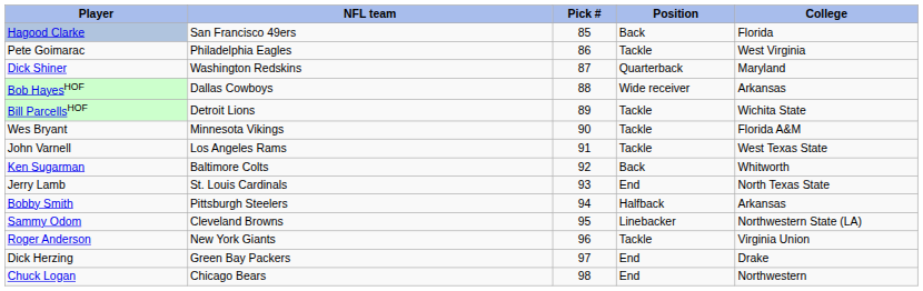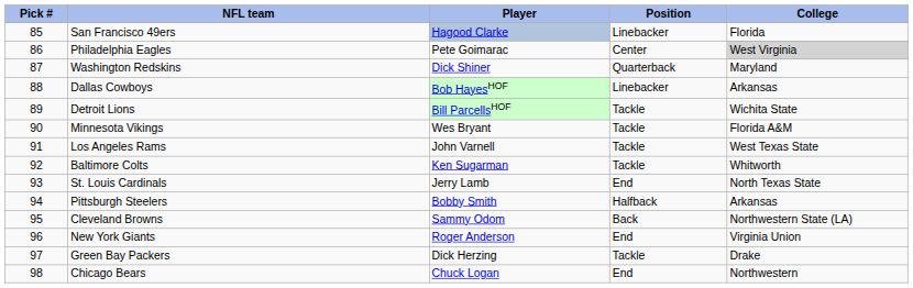 <table class="wikitable sortable sortable" style="width: 100%">
 <tr>
+<th style="background:#A8BDEC;" width=7%>Pick #</th>
+<th width=40% style="background:#A8BDEC;">NFL team</th>
 <th width=20% style="background:#A8BDEC;">Player</th>
-<th width=40% style="background:#A8BDEC;">NFL team</th>
-<th style="background:#A8BDEC;" width=7%>Pick #</th>
 <th width=13% style="background:#A8BDEC;">Position</th>
 <th style="background:#A8BDEC;">College</th>
 </tr>
 <tr>
+<td align=center>85</td>
+<td>San Francisco 49ers</td>
 <td bgcolor="lightsteelblue"><a href='#'>Hagood Clarke</a></td>
-<td>San Francisco 49ers</td>
-<td align=center>85</td>
-<td>Back</td>
+<td>Linebacker</td>
 <td>Florida</td>
 </tr>
 <tr>
+<td align=center>86</td>
+<td>Philadelphia Eagles</td>
 <td>Pete Goimarac</td>
-<td>Philadelphia Eagles</td>
-<td align=center>86</td>
-<td>Tackle</td>
-<td>West Virginia</td>
+<td>Center</td>
+<td style="background: lightgrey;">West Virginia</td>
 </tr>
 <tr>
+<td align=center>87</td>
+<td>Washington Redskins</td>
 <td><a href='#'>Dick Shiner</a></td>
-<td>Washington Redskins</td>
-<td align=center>87</td>
 <td>Quarterback</td>
 <td>Maryland</td>
 </tr>
 <tr>
+<td align=center>88</td>
+<td>Dallas Cowboys</td>
 <td bgcolor="#CCFFCC"><a href='#'>Bob Hayes</a><sup>HOF</sup></td>
-<td>Dallas Cowboys</td>
-<td align=center>88</td>
-<td HOF>Wide receiver</td>
+<td>Linebacker</td>
 <td>Arkansas</td>
 </tr>
 <tr>
+<td align=center>89</td>
+<td>Detroit Lions</td>
 <td bgcolor="#CCFFCC"><a href='#'>Bill Parcells</a><sup>HOF</sup></td>
-<td>Detroit Lions</td>
-<td align=center>89</td>
 <td>Tackle</td>
 <td>Wichita State</td>
 </tr>
 <tr>
+<td align=center>90</td>
+<td>Minnesota Vikings</td>
 <td>Wes Bryant</td>
-<td>Minnesota Vikings</td>
-<td align=center>90</td>
 <td>Tackle</td>
 <td>Florida A&M</td>
 </tr>
 <tr>
+<td align=center>91</td>
+<td>Los Angeles Rams</td>
 <td>John Varnell</td>
-<td>Los Angeles Rams</td>
-<td align=center>91</td>
 <td>Tackle</td>
 <td>West Texas State</td>
 </tr>
 <tr>
+<td align=center>92</td>
+<td>Baltimore Colts</td>
 <td><a href='#'>Ken Sugarman</a></td>
-<td>Baltimore Colts</td>
-<td align=center>92</td>
-<td>Back</td>
+<td>Tackle</td>
 <td>Whitworth</td>
 </tr>
 <tr>
+<td align=center>93</td>
+<td>St. Louis Cardinals</td>
 <td>Jerry Lamb</td>
-<td>St. Louis Cardinals</td>
-<td align=center>93</td>
 <td>End</td>
 <td>North Texas State</td>
 </tr>
 <tr>
+<td align=center>94</td>
+<td>Pittsburgh Steelers</td>
 <td><a href='#'>Bobby Smith</a></td>
-<td>Pittsburgh Steelers</td>
-<td align=center>94</td>
 <td>Halfback</td>
 <td>Arkansas</td>
 </tr>
 <tr>
+<td align=center>95</td>
+<td>Cleveland Browns</td>
 <td><a href='#'>Sammy Odom</a></td>
-<td>Cleveland Browns</td>
-<td align=center>95</td>
-<td>Linebacker</td>
+<td>Back</td>
 <td>Northwestern State (LA)</td>
 </tr>
 <tr>
+<td align=center>96</td>
+<td>New York Giants</td>
 <td><a href='#'>Roger Anderson</a></td>
-<td>New York Giants</td>
-<td align=center>96</td>
-<td>Tackle</td>
+<td>End</td>
 <td>Virginia Union</td>
 </tr>
 <tr>
+<td align=center>97</td>
+<td>Green Bay Packers</td>
 <td>Dick Herzing</td>
-<td>Green Bay Packers</td>
-<td align=center>97</td>
-<td>End</td>
+<td>Tackle</td>
 <td>Drake</td>
 </tr>
 <tr>
+<td align=center>98</td>
+<td>Chicago Bears</td>
 <td><a href='#'>Chuck Logan</a></td>
-<td>Chicago Bears</td>
-<td align=center>98</td>
 <td>End</td>
 <td>Northwestern</td>
 </tr>
 </table>
